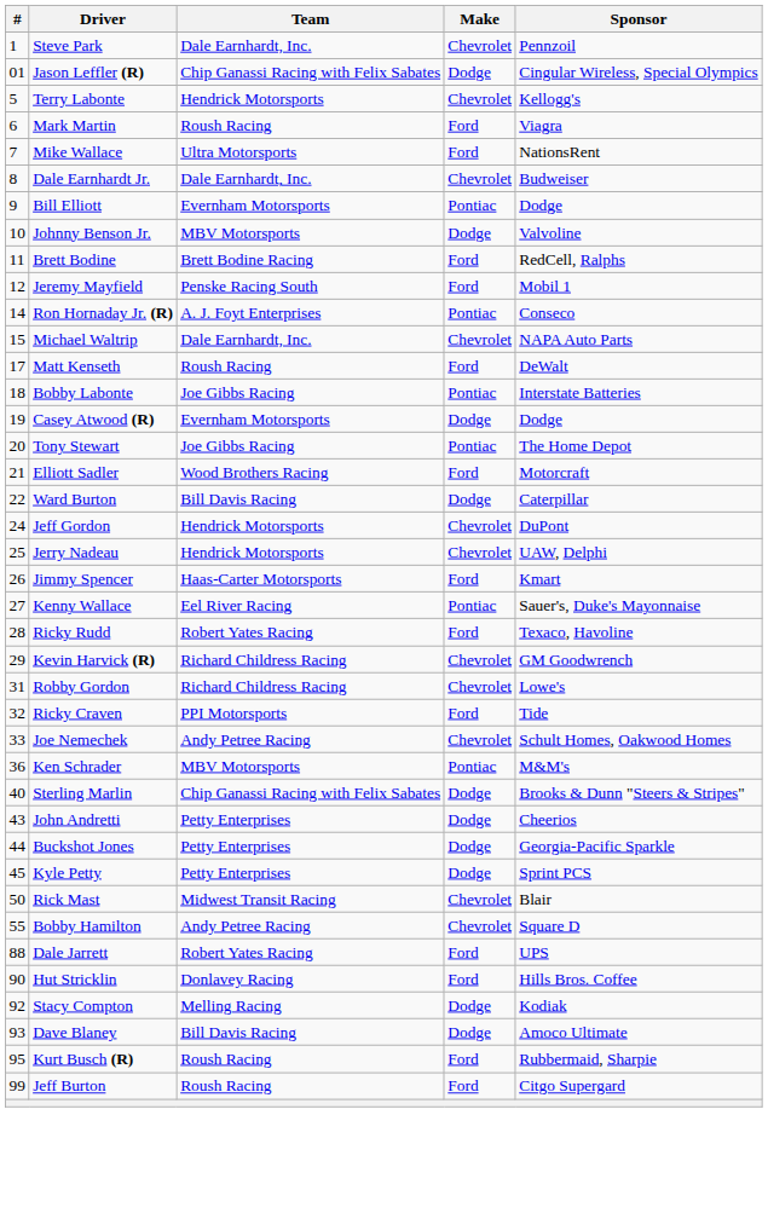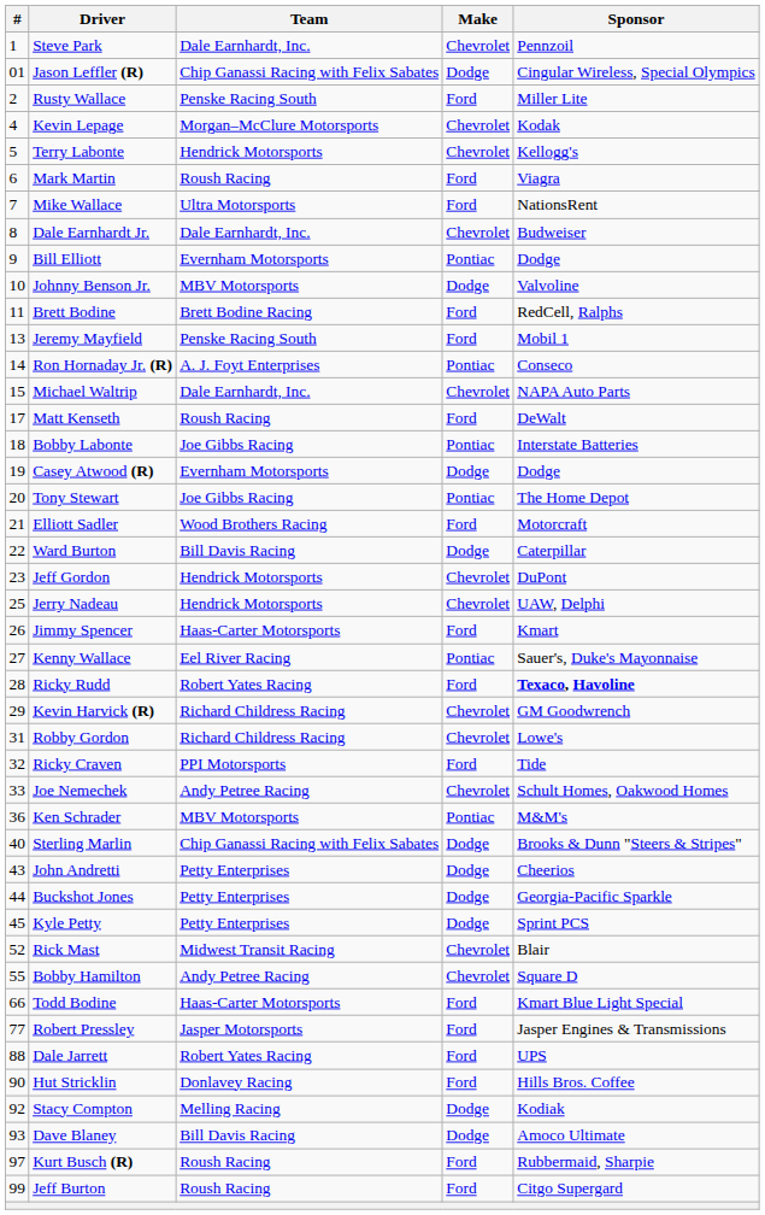 <table class="wikitable" style="font-size:95%">
 <tr>
 <th>#</th>
 <th>Driver</th>
 <th>Team</th>
 <th>Make</th>
 <th>Sponsor</th>
 </tr>
 <tr>
 <td>1</td>
 <td><a href='#'>Steve Park</a></td>
 <td><a href='#'>Dale Earnhardt, Inc.</a></td>
 <td><a href='#'>Chevrolet</a></td>
 <td><a href='#'>Pennzoil</a></td>
 </tr>
 <tr>
 <td>01</td>
 <td><a href='#'>Jason Leffler</a> <strong>(R)</strong></td>
 <td><a href='#'>Chip Ganassi Racing with Felix Sabates</a></td>
 <td><a href='#'>Dodge</a></td>
 <td><a href='#'>Cingular Wireless</a>, <a href='#'>Special Olympics</a></td>
+</tr>
+<tr>
+<td>2</td>
+<td><a href='#'>Rusty Wallace</a></td>
+<td><a href='#'>Penske Racing South</a></td>
+<td><a href='#'>Ford</a></td>
+<td><a href='#'>Miller Lite</a></td>
+</tr>
+<tr>
+<td>4</td>
+<td><a href='#'>Kevin Lepage</a></td>
+<td><a href='#'>Morgan–McClure Motorsports</a></td>
+<td><a href='#'>Chevrolet</a></td>
+<td><a href='#'>Kodak</a></td>
 </tr>
 <tr>
 <td>5</td>
 <td><a href='#'>Terry Labonte</a></td>
 <td><a href='#'>Hendrick Motorsports</a></td>
 <td><a href='#'>Chevrolet</a></td>
 <td><a href='#'>Kellogg's</a></td>
 </tr>
 <tr>
 <td>6</td>
 <td><a href='#'>Mark Martin</a></td>
 <td><a href='#'>Roush Racing</a></td>
 <td><a href='#'>Ford</a></td>
 <td><a href='#'>Viagra</a></td>
 </tr>
 <tr>
 <td>7</td>
 <td><a href='#'>Mike Wallace</a></td>
 <td><a href='#'>Ultra Motorsports</a></td>
 <td><a href='#'>Ford</a></td>
 <td>NationsRent</td>
 </tr>
 <tr>
 <td>8</td>
 <td><a href='#'>Dale Earnhardt Jr.</a></td>
 <td><a href='#'>Dale Earnhardt, Inc.</a></td>
 <td><a href='#'>Chevrolet</a></td>
 <td><a href='#'>Budweiser</a></td>
 </tr>
 <tr>
 <td>9</td>
 <td><a href='#'>Bill Elliott</a></td>
 <td><a href='#'>Evernham Motorsports</a></td>
 <td><a href='#'>Pontiac</a></td>
 <td><a href='#'>Dodge</a></td>
 </tr>
 <tr>
 <td>10</td>
 <td><a href='#'>Johnny Benson Jr.</a></td>
 <td><a href='#'>MBV Motorsports</a></td>
 <td><a href='#'>Dodge</a></td>
 <td><a href='#'>Valvoline</a></td>
 </tr>
 <tr>
 <td>11</td>
 <td><a href='#'>Brett Bodine</a></td>
 <td><a href='#'>Brett Bodine Racing</a></td>
 <td><a href='#'>Ford</a></td>
 <td>RedCell, <a href='#'>Ralphs</a></td>
 </tr>
 <tr>
-<td>12</td>
+<td>13</td>
 <td><a href='#'>Jeremy Mayfield</a></td>
 <td><a href='#'>Penske Racing South</a></td>
 <td><a href='#'>Ford</a></td>
 <td><a href='#'>Mobil 1</a></td>
 </tr>
 <tr>
 <td>14</td>
 <td><a href='#'>Ron Hornaday Jr.</a> <strong>(R)</strong></td>
 <td><a href='#'>A. J. Foyt Enterprises</a></td>
 <td><a href='#'>Pontiac</a></td>
 <td><a href='#'>Conseco</a></td>
 </tr>
 <tr>
 <td>15</td>
 <td><a href='#'>Michael Waltrip</a></td>
 <td><a href='#'>Dale Earnhardt, Inc.</a></td>
 <td><a href='#'>Chevrolet</a></td>
 <td><a href='#'>NAPA Auto Parts</a></td>
 </tr>
 <tr>
 <td>17</td>
 <td><a href='#'>Matt Kenseth</a></td>
 <td><a href='#'>Roush Racing</a></td>
 <td><a href='#'>Ford</a></td>
 <td><a href='#'>DeWalt</a></td>
 </tr>
 <tr>
 <td>18</td>
 <td><a href='#'>Bobby Labonte</a></td>
 <td><a href='#'>Joe Gibbs Racing</a></td>
 <td><a href='#'>Pontiac</a></td>
 <td><a href='#'>Interstate Batteries</a></td>
 </tr>
 <tr>
 <td>19</td>
 <td><a href='#'>Casey Atwood</a> <strong>(R)</strong></td>
 <td><a href='#'>Evernham Motorsports</a></td>
 <td><a href='#'>Dodge</a></td>
 <td><a href='#'>Dodge</a></td>
 </tr>
 <tr>
 <td>20</td>
 <td><a href='#'>Tony Stewart</a></td>
 <td><a href='#'>Joe Gibbs Racing</a></td>
 <td><a href='#'>Pontiac</a></td>
 <td><a href='#'>The Home Depot</a></td>
 </tr>
 <tr>
 <td>21</td>
 <td><a href='#'>Elliott Sadler</a></td>
 <td><a href='#'>Wood Brothers Racing</a></td>
 <td><a href='#'>Ford</a></td>
 <td><a href='#'>Motorcraft</a></td>
 </tr>
 <tr>
 <td>22</td>
 <td><a href='#'>Ward Burton</a></td>
 <td><a href='#'>Bill Davis Racing</a></td>
 <td><a href='#'>Dodge</a></td>
 <td><a href='#'>Caterpillar</a></td>
 </tr>
 <tr>
-<td>24</td>
+<td>23</td>
 <td><a href='#'>Jeff Gordon</a></td>
 <td><a href='#'>Hendrick Motorsports</a></td>
 <td><a href='#'>Chevrolet</a></td>
 <td><a href='#'>DuPont</a></td>
 </tr>
 <tr>
 <td>25</td>
 <td><a href='#'>Jerry Nadeau</a></td>
 <td><a href='#'>Hendrick Motorsports</a></td>
 <td><a href='#'>Chevrolet</a></td>
 <td><a href='#'>UAW</a>, <a href='#'>Delphi</a></td>
 </tr>
 <tr>
 <td>26</td>
 <td><a href='#'>Jimmy Spencer</a></td>
 <td><a href='#'>Haas-Carter Motorsports</a></td>
 <td><a href='#'>Ford</a></td>
 <td><a href='#'>Kmart</a></td>
 </tr>
 <tr>
 <td>27</td>
 <td><a href='#'>Kenny Wallace</a></td>
 <td><a href='#'>Eel River Racing</a></td>
 <td><a href='#'>Pontiac</a></td>
 <td>Sauer's, <a href='#'>Duke's Mayonnaise</a></td>
 </tr>
 <tr>
 <td>28</td>
 <td><a href='#'>Ricky Rudd</a></td>
 <td><a href='#'>Robert Yates Racing</a></td>
 <td><a href='#'>Ford</a></td>
-<td><a href='#'>Texaco</a>, <a href='#'>Havoline</a></td>
+<td><strong><a href='#'>Texaco</a>, <a href='#'>Havoline</a></strong></td>
 </tr>
 <tr>
 <td>29</td>
 <td><a href='#'>Kevin Harvick</a> <strong>(R)</strong></td>
 <td><a href='#'>Richard Childress Racing</a></td>
 <td><a href='#'>Chevrolet</a></td>
 <td><a href='#'>GM Goodwrench</a></td>
 </tr>
 <tr>
 <td>31</td>
 <td><a href='#'>Robby Gordon</a></td>
 <td><a href='#'>Richard Childress Racing</a></td>
 <td><a href='#'>Chevrolet</a></td>
 <td><a href='#'>Lowe's</a></td>
 </tr>
 <tr>
 <td>32</td>
 <td><a href='#'>Ricky Craven</a></td>
 <td><a href='#'>PPI Motorsports</a></td>
 <td><a href='#'>Ford</a></td>
 <td><a href='#'>Tide</a></td>
 </tr>
 <tr>
 <td>33</td>
 <td><a href='#'>Joe Nemechek</a></td>
 <td><a href='#'>Andy Petree Racing</a></td>
 <td><a href='#'>Chevrolet</a></td>
 <td><a href='#'>Schult Homes</a>, <a href='#'>Oakwood Homes</a></td>
 </tr>
 <tr>
 <td>36</td>
 <td><a href='#'>Ken Schrader</a></td>
 <td><a href='#'>MBV Motorsports</a></td>
 <td><a href='#'>Pontiac</a></td>
 <td><a href='#'>M&M's</a></td>
 </tr>
 <tr>
 <td>40</td>
 <td><a href='#'>Sterling Marlin</a></td>
 <td><a href='#'>Chip Ganassi Racing with Felix Sabates</a></td>
 <td><a href='#'>Dodge</a></td>
 <td><a href='#'>Brooks & Dunn</a> "<a href='#'>Steers & Stripes</a>"</td>
 </tr>
 <tr>
 <td>43</td>
 <td><a href='#'>John Andretti</a></td>
 <td><a href='#'>Petty Enterprises</a></td>
 <td><a href='#'>Dodge</a></td>
 <td><a href='#'>Cheerios</a></td>
 </tr>
 <tr>
 <td>44</td>
 <td><a href='#'>Buckshot Jones</a></td>
 <td><a href='#'>Petty Enterprises</a></td>
 <td><a href='#'>Dodge</a></td>
 <td><a href='#'>Georgia-Pacific Sparkle</a></td>
 </tr>
 <tr>
 <td>45</td>
 <td><a href='#'>Kyle Petty</a></td>
 <td><a href='#'>Petty Enterprises</a></td>
 <td><a href='#'>Dodge</a></td>
 <td><a href='#'>Sprint PCS</a></td>
 </tr>
 <tr>
-<td>50</td>
+<td>52</td>
 <td><a href='#'>Rick Mast</a></td>
 <td><a href='#'>Midwest Transit Racing</a></td>
 <td><a href='#'>Chevrolet</a></td>
 <td>Blair</td>
 </tr>
 <tr>
 <td>55</td>
 <td><a href='#'>Bobby Hamilton</a></td>
 <td><a href='#'>Andy Petree Racing</a></td>
 <td><a href='#'>Chevrolet</a></td>
 <td><a href='#'>Square D</a></td>
+</tr>
+<tr>
+<td>66</td>
+<td><a href='#'>Todd Bodine</a></td>
+<td><a href='#'>Haas-Carter Motorsports</a></td>
+<td><a href='#'>Ford</a></td>
+<td><a href='#'>Kmart Blue Light Special</a></td>
+</tr>
+<tr>
+<td>77</td>
+<td><a href='#'>Robert Pressley</a></td>
+<td><a href='#'>Jasper Motorsports</a></td>
+<td><a href='#'>Ford</a></td>
+<td>Jasper Engines & Transmissions</td>
 </tr>
 <tr>
 <td>88</td>
 <td><a href='#'>Dale Jarrett</a></td>
 <td><a href='#'>Robert Yates Racing</a></td>
 <td><a href='#'>Ford</a></td>
 <td><a href='#'>UPS</a></td>
 </tr>
 <tr>
 <td>90</td>
 <td><a href='#'>Hut Stricklin</a></td>
 <td><a href='#'>Donlavey Racing</a></td>
 <td><a href='#'>Ford</a></td>
 <td><a href='#'>Hills Bros. Coffee</a></td>
 </tr>
 <tr>
 <td>92</td>
 <td><a href='#'>Stacy Compton</a></td>
 <td><a href='#'>Melling Racing</a></td>
 <td><a href='#'>Dodge</a></td>
 <td><a href='#'>Kodiak</a></td>
 </tr>
 <tr>
 <td>93</td>
 <td><a href='#'>Dave Blaney</a></td>
 <td><a href='#'>Bill Davis Racing</a></td>
 <td><a href='#'>Dodge</a></td>
 <td><a href='#'>Amoco Ultimate</a></td>
 </tr>
 <tr>
-<td>95</td>
+<td>97</td>
 <td><a href='#'>Kurt Busch</a> <strong>(R)</strong></td>
 <td><a href='#'>Roush Racing</a></td>
 <td><a href='#'>Ford</a></td>
 <td><a href='#'>Rubbermaid</a>, <a href='#'>Sharpie</a></td>
 </tr>
 <tr>
 <td>99</td>
 <td><a href='#'>Jeff Burton</a></td>
 <td><a href='#'>Roush Racing</a></td>
 <td><a href='#'>Ford</a></td>
 <td><a href='#'>Citgo Supergard</a></td>
 </tr>
 <tr>
 <th colspan="5"></th>
 </tr>
 </table>
